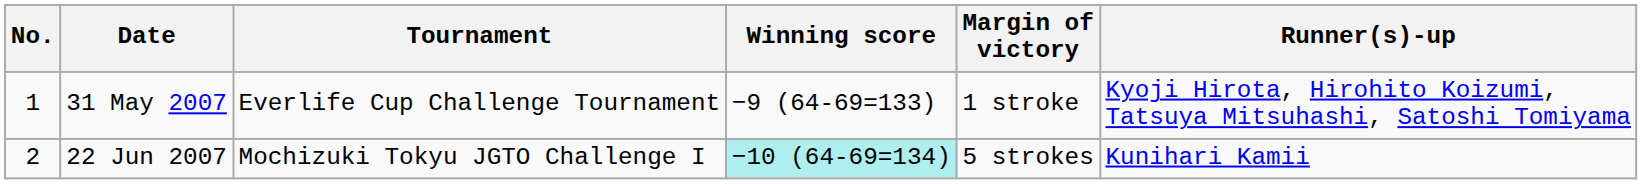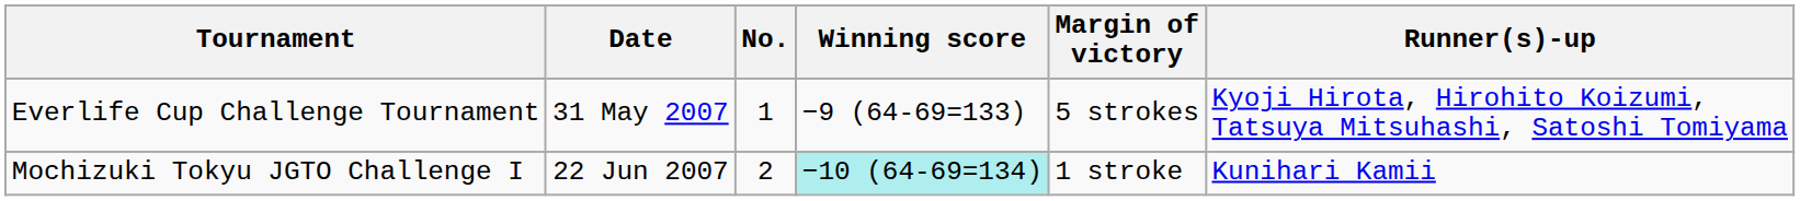 <table class="wikitable" style="font-size:95%;">
 <tr>
+<th>Tournament</th>
+<th>Date</th>
 <th>No.</th>
-<th>Date</th>
-<th>Tournament</th>
 <th>Winning score</th>
 <th>Margin of<br>victory</th>
 <th>Runner(s)-up</th>
 </tr>
 <tr>
+<td>Everlife Cup Challenge Tournament</td>
+<td align=right>31 May <a href='#'>2007</a></td>
 <td align=center>1</td>
-<td align=right>31 May <a href='#'>2007</a></td>
-<td>Everlife Cup Challenge Tournament</td>
 <td>−9 (64-69=133)</td>
-<td>1 stroke</td>
+<td>5 strokes</td>
 <td> <a href='#'>Kyoji Hirota</a>,  <a href='#'>Hirohito Koizumi</a>,<br> <a href='#'>Tatsuya Mitsuhashi</a>,  <a href='#'>Satoshi Tomiyama</a></td>
 </tr>
 <tr>
+<td>Mochizuki Tokyu JGTO Challenge I</td>
+<td align=right>22 Jun 2007</td>
 <td align=center>2</td>
-<td align=right>22 Jun 2007</td>
-<td>Mochizuki Tokyu JGTO Challenge I</td>
 <td style="background: paleturquoise;">−10 (64-69=134)</td>
-<td>5 strokes</td>
+<td>1 stroke</td>
 <td> <a href='#'>Kunihari Kamii</a></td>
 </tr>
 </table>
